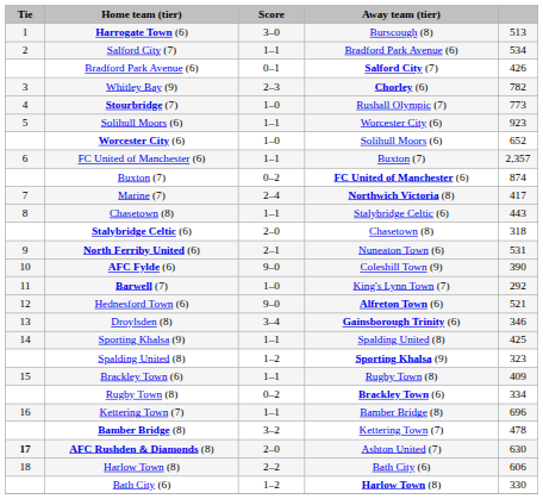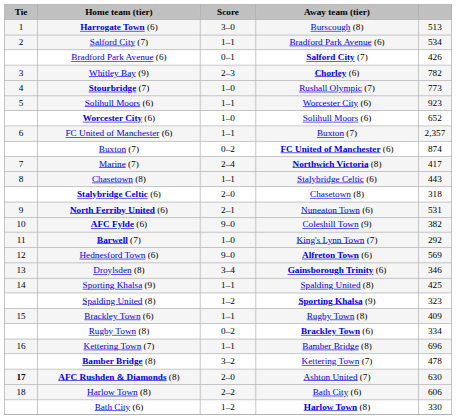 <table class="wikitable" style="width: 700px; background:WhiteSmoke; text-align:center; font-size:90%">
 <tr>
 <td scope="col" style="width:  7.50%; background:silver;"><strong>Tie</strong></td>
 <td scope="col" style="width: 36.25%; background:silver;"><strong>Home team (tier)</strong></td>
 <td scope="col" style="width: 12.50%; background:silver;"><strong>Score</strong></td>
 <td scope="col" style="width: 36.25%; background:silver;"><strong>Away team (tier)</strong></td>
 <td scope="col" style="width:  7.50%; background:silver;"><strong></strong></td>
 </tr>
 <tr>
 <td>1</td>
 <td><strong><a href='#'>Harrogate Town</a></strong> (6)</td>
 <td>3–0</td>
 <td><a href='#'>Burscough</a> (8)</td>
 <td>513</td>
 </tr>
 <tr>
 <td>2</td>
 <td><a href='#'>Salford City</a> (7)</td>
 <td>1–1</td>
 <td><a href='#'>Bradford Park Avenue</a> (6)</td>
 <td>534</td>
 </tr>
 <tr style="background:white;">
 <td><em></em></td>
 <td><a href='#'>Bradford Park Avenue</a> (6)</td>
 <td>0–1 </td>
 <td><strong><a href='#'>Salford City</a></strong> (7)</td>
 <td>426</td>
 </tr>
 <tr>
 <td>3</td>
 <td><a href='#'>Whitley Bay</a> (9)</td>
 <td>2–3</td>
 <td><strong><a href='#'>Chorley</a></strong> (6)</td>
 <td>782</td>
 </tr>
 <tr>
 <td>4</td>
 <td><strong><a href='#'>Stourbridge</a></strong> (7)</td>
 <td>1–0</td>
 <td><a href='#'>Rushall Olympic</a> (7)</td>
 <td>773</td>
 </tr>
 <tr>
 <td>5</td>
 <td><a href='#'>Solihull Moors</a> (6)</td>
 <td>1–1</td>
 <td><a href='#'>Worcester City</a> (6)</td>
 <td>923</td>
 </tr>
 <tr style="background:white;">
 <td><em></em></td>
 <td><strong><a href='#'>Worcester City</a></strong> (6)</td>
 <td>1–0</td>
 <td><a href='#'>Solihull Moors</a> (6)</td>
 <td>652</td>
 </tr>
 <tr>
 <td>6</td>
 <td><a href='#'>FC United of Manchester</a> (6)</td>
 <td>1–1</td>
 <td><a href='#'>Buxton</a> (7)</td>
 <td>2,357</td>
 </tr>
 <tr style="background:white;">
 <td><em></em></td>
 <td><a href='#'>Buxton</a> (7)</td>
 <td>0–2</td>
 <td><strong><a href='#'>FC United of Manchester</a></strong> (6)</td>
 <td>874</td>
 </tr>
 <tr>
 <td>7</td>
 <td><a href='#'>Marine</a> (7)</td>
 <td>2–4</td>
 <td><strong><a href='#'>Northwich Victoria</a></strong> (8)</td>
 <td>417</td>
 </tr>
 <tr>
 <td>8</td>
 <td><a href='#'>Chasetown</a> (8)</td>
 <td>1–1</td>
 <td><a href='#'>Stalybridge Celtic</a> (6)</td>
 <td>443</td>
 </tr>
 <tr style="background:white;">
 <td><em></em></td>
 <td><strong><a href='#'>Stalybridge Celtic</a></strong> (6)</td>
 <td>2–0</td>
 <td><a href='#'>Chasetown</a> (8)</td>
 <td>318</td>
 </tr>
 <tr>
 <td>9</td>
 <td><strong><a href='#'>North Ferriby United</a></strong> (6)</td>
 <td>2–1</td>
 <td><a href='#'>Nuneaton Town</a> (6)</td>
 <td>531</td>
 </tr>
 <tr>
 <td>10</td>
 <td><strong><a href='#'>AFC Fylde</a></strong> (6)</td>
 <td>9–0</td>
 <td><a href='#'>Coleshill Town</a> (9)</td>
-<td>390</td>
+<td>382</td>
 </tr>
 <tr>
 <td>11</td>
 <td><strong><a href='#'>Barwell</a></strong> (7)</td>
 <td>1–0</td>
 <td><a href='#'>King's Lynn Town</a> (7)</td>
 <td>292</td>
 </tr>
 <tr>
 <td>12</td>
 <td><a href='#'>Hednesford Town</a> (6)</td>
 <td>9–0</td>
 <td><strong><a href='#'>Alfreton Town</a></strong> (6)</td>
-<td>521</td>
+<td>569</td>
 </tr>
 <tr>
 <td>13</td>
 <td><a href='#'>Droylsden</a> (8)</td>
 <td>3–4</td>
 <td><strong><a href='#'>Gainsborough Trinity</a></strong> (6)</td>
 <td>346</td>
 </tr>
 <tr>
 <td>14</td>
 <td><a href='#'>Sporting Khalsa</a> (9)</td>
 <td>1–1</td>
 <td><a href='#'>Spalding United</a> (8)</td>
 <td>425</td>
 </tr>
 <tr style="background:white;">
 <td><em></em></td>
 <td><a href='#'>Spalding United</a> (8)</td>
 <td>1–2</td>
 <td><strong><a href='#'>Sporting Khalsa</a></strong> (9)</td>
 <td>323</td>
 </tr>
 <tr>
 <td>15</td>
 <td><a href='#'>Brackley Town</a> (6)</td>
 <td>1–1</td>
 <td><a href='#'>Rugby Town</a> (8)</td>
 <td>409</td>
 </tr>
 <tr style="background:white;">
 <td><em></em></td>
 <td><a href='#'>Rugby Town</a> (8)</td>
 <td>0–2</td>
 <td><strong><a href='#'>Brackley Town</a></strong> (6)</td>
 <td>334</td>
 </tr>
 <tr>
 <td>16</td>
 <td><a href='#'>Kettering Town</a> (7)</td>
 <td>1–1</td>
 <td><a href='#'>Bamber Bridge</a> (8)</td>
 <td>696</td>
 </tr>
 <tr style="background:white;">
 <td><em></em></td>
 <td><strong><a href='#'>Bamber Bridge</a></strong> (8)</td>
 <td>3–2</td>
 <td><a href='#'>Kettering Town</a> (7)</td>
 <td>478</td>
 </tr>
 <tr>
 <td><strong>17</strong></td>
 <td><strong><a href='#'>AFC Rushden & Diamonds</a></strong> (8)</td>
 <td>2–0</td>
 <td><a href='#'>Ashton United</a> (7)</td>
 <td>630</td>
 </tr>
 <tr>
 <td>18</td>
 <td><a href='#'>Harlow Town</a> (8)</td>
 <td>2–2</td>
 <td><a href='#'>Bath City</a> (6)</td>
 <td>606</td>
 </tr>
 <tr style="background:white;">
 <td><em></em></td>
 <td><a href='#'>Bath City</a> (6)</td>
 <td>1–2</td>
 <td><strong><a href='#'>Harlow Town</a></strong> (8)</td>
 <td>330</td>
 </tr>
 <tr>
 </tr>
 </table>
